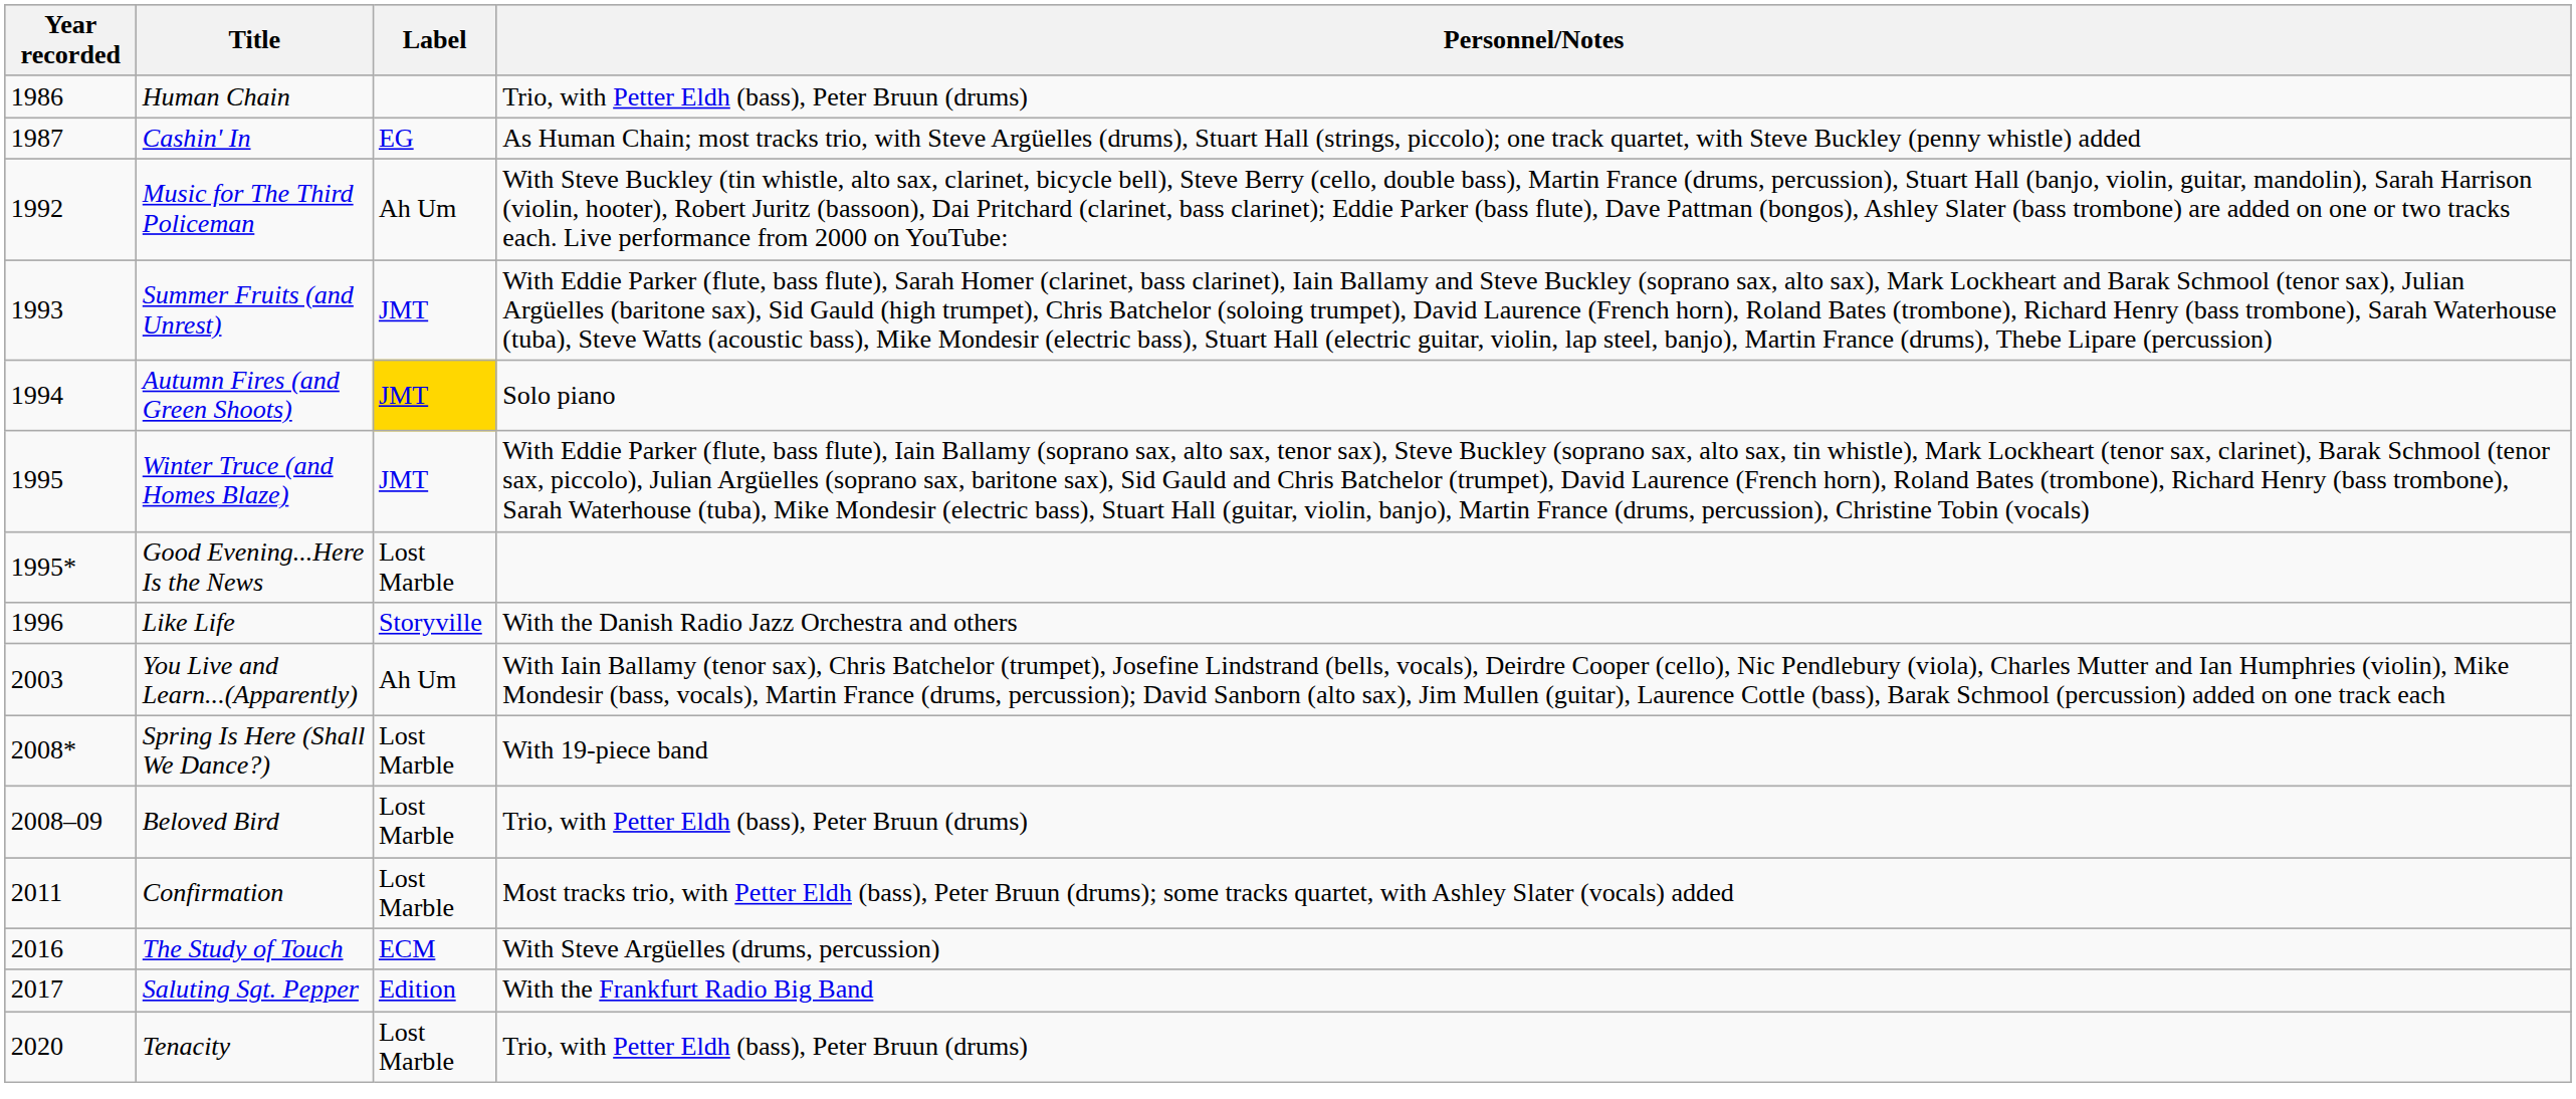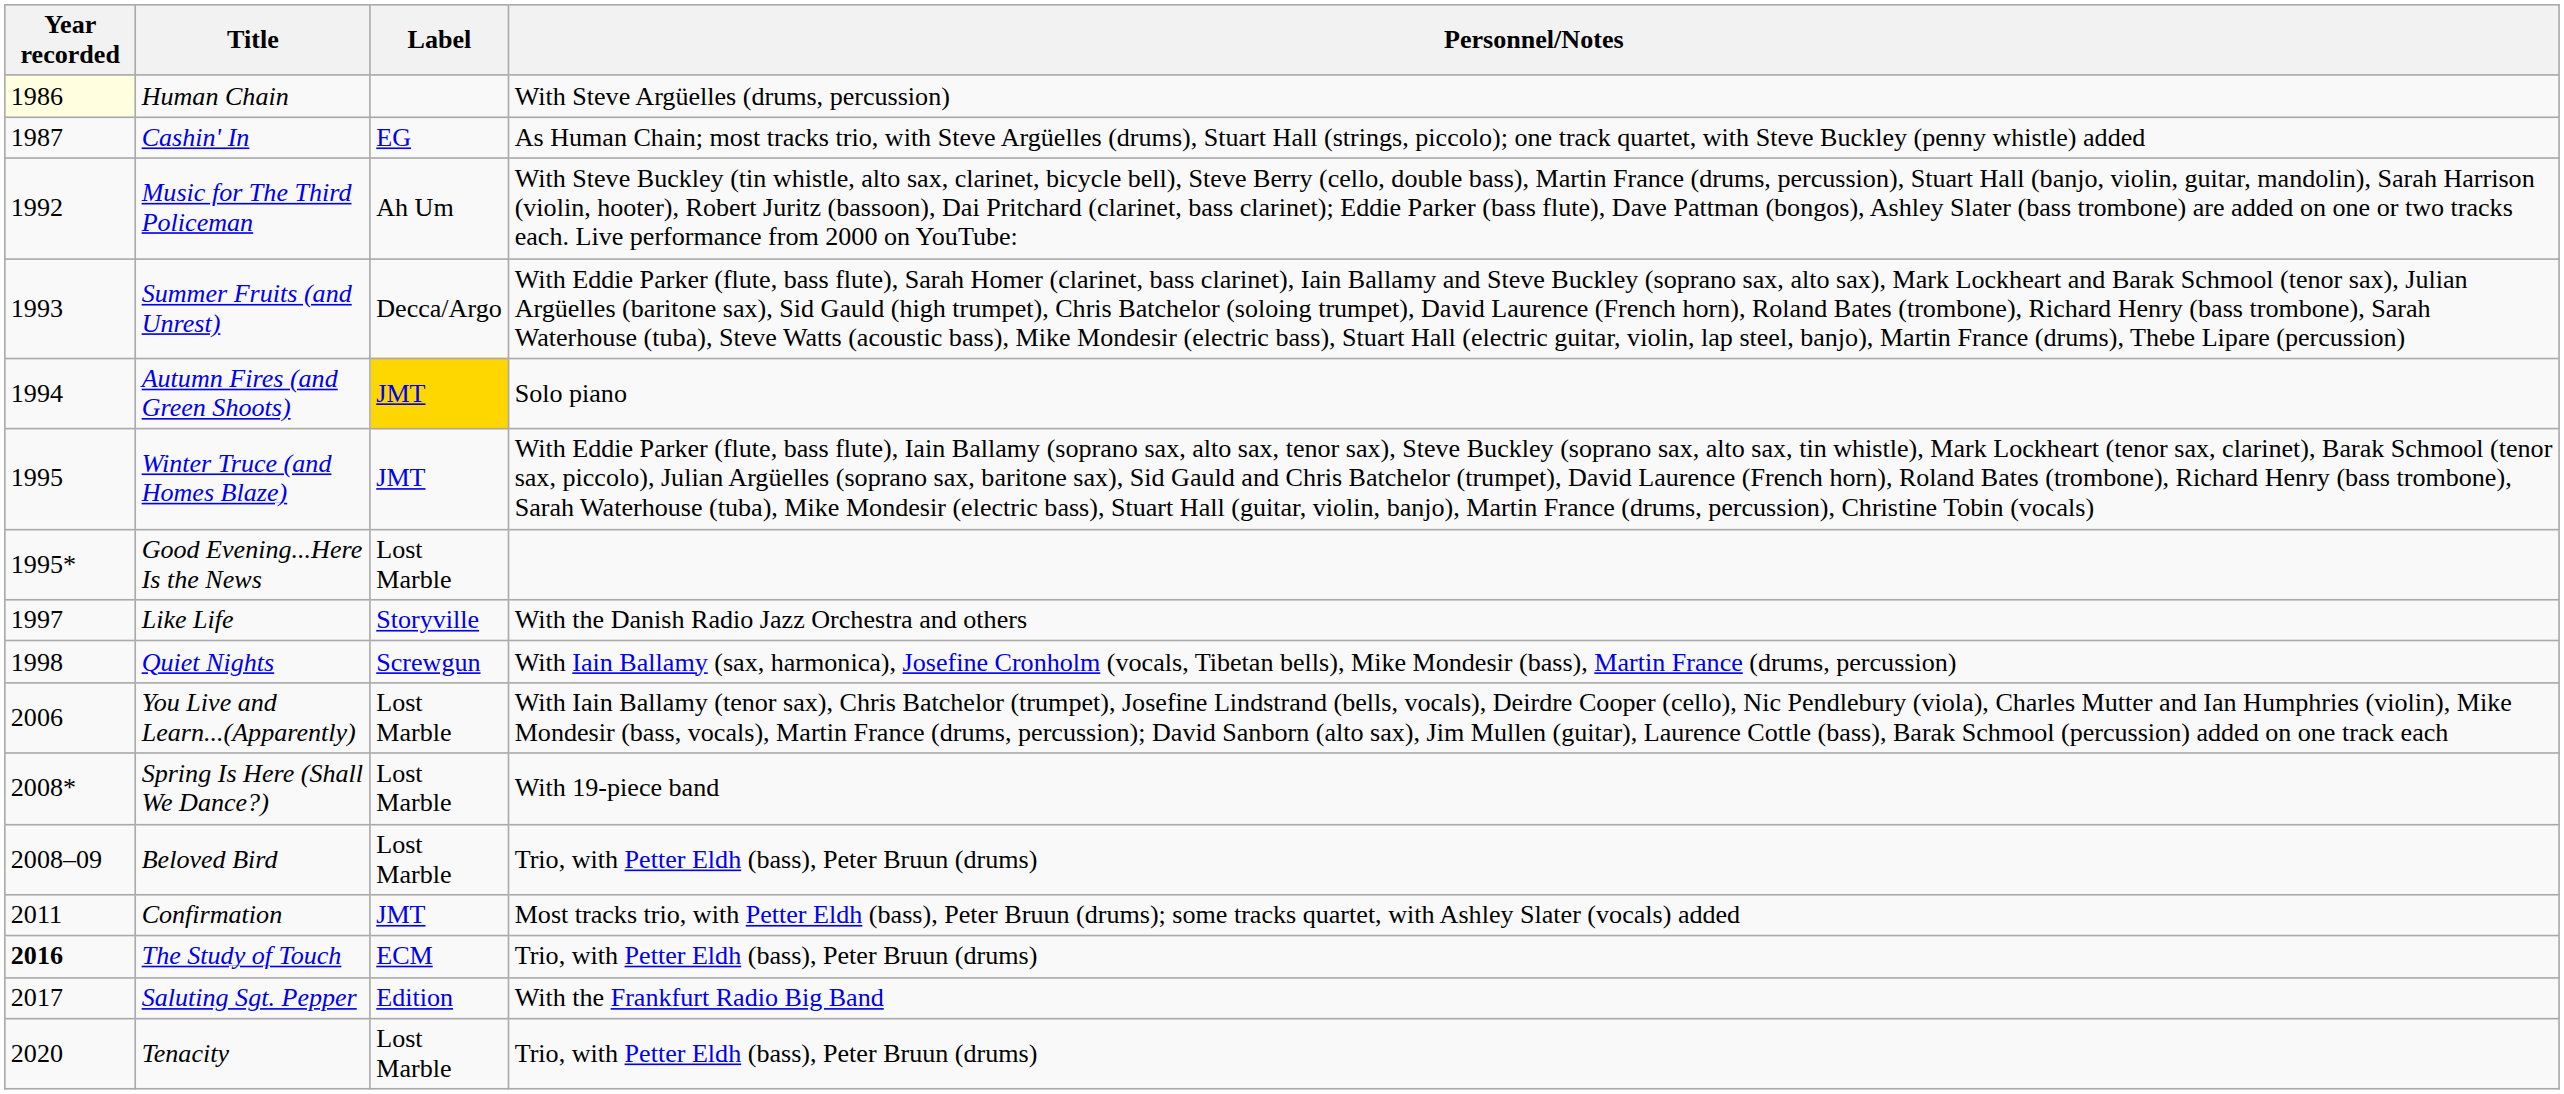 <table class="wikitable sortable">
 <tr>
 <th>Year recorded</th>
 <th>Title</th>
 <th>Label</th>
 <th>Personnel/Notes</th>
 </tr>
 <tr>
-<td>1986</td>
+<td style="background: lightyellow;">1986</td>
 <td><em>Human Chain</em></td>
 <td></td>
-<td>Trio, with <a href='#'>Petter Eldh</a> (bass), Peter Bruun (drums)</td>
+<td>With Steve Argüelles (drums, percussion)</td>
 </tr>
 <tr>
 <td>1987</td>
 <td><em><a href='#'>Cashin' In</a></em></td>
 <td><a href='#'>EG</a></td>
 <td>As Human Chain; most tracks trio, with Steve Argüelles (drums), Stuart Hall (strings, piccolo); one track quartet, with Steve Buckley (penny whistle) added</td>
 </tr>
 <tr>
 <td>1992</td>
 <td><em><a href='#'>Music for The Third Policeman</a></em></td>
 <td>Ah Um</td>
 <td>With Steve Buckley (tin whistle, alto sax, clarinet, bicycle bell), Steve Berry (cello, double bass), Martin France (drums, percussion), Stuart Hall (banjo, violin, guitar, mandolin), Sarah Harrison (violin, hooter), Robert Juritz (bassoon), Dai Pritchard (clarinet, bass clarinet); Eddie Parker (bass flute), Dave Pattman (bongos), Ashley Slater (bass trombone) are added on one or two tracks each. Live performance from 2000 on YouTube:</td>
 </tr>
 <tr>
 <td>1993</td>
 <td><em><a href='#'>Summer Fruits (and Unrest)</a></em></td>
-<td><a href='#'>JMT</a></td>
+<td>Decca/Argo</td>
 <td>With Eddie Parker (flute, bass flute), Sarah Homer (clarinet, bass clarinet), Iain Ballamy and Steve Buckley (soprano sax, alto sax), Mark Lockheart and Barak Schmool (tenor sax), Julian Argüelles (baritone sax), Sid Gauld (high trumpet), Chris Batchelor (soloing trumpet), David Laurence (French horn), Roland Bates (trombone), Richard Henry (bass trombone), Sarah Waterhouse (tuba), Steve Watts (acoustic bass), Mike Mondesir (electric bass), Stuart Hall (electric guitar, violin, lap steel, banjo), Martin France (drums), Thebe Lipare (percussion)</td>
 </tr>
 <tr>
 <td>1994</td>
 <td><em><a href='#'>Autumn Fires (and Green Shoots)</a></em></td>
 <td style="background: gold;"><a href='#'>JMT</a></td>
 <td>Solo piano</td>
 </tr>
 <tr>
 <td>1995</td>
 <td><em><a href='#'>Winter Truce (and Homes Blaze)</a></em></td>
 <td><a href='#'>JMT</a></td>
 <td>With Eddie Parker (flute, bass flute), Iain Ballamy (soprano sax, alto sax, tenor sax), Steve Buckley (soprano sax, alto sax, tin whistle), Mark Lockheart (tenor sax, clarinet), Barak Schmool (tenor sax, piccolo), Julian Argüelles (soprano sax, baritone sax), Sid Gauld and Chris Batchelor (trumpet), David Laurence (French horn), Roland Bates (trombone), Richard Henry (bass trombone), Sarah Waterhouse (tuba), Mike Mondesir (electric bass), Stuart Hall (guitar, violin, banjo), Martin France (drums, percussion), Christine Tobin (vocals)</td>
 </tr>
 <tr>
 <td>1995*</td>
 <td><em>Good Evening...Here Is the News</em></td>
 <td>Lost Marble</td>
 <td></td>
 </tr>
 <tr>
-<td>1996</td>
+<td>1997</td>
 <td><em>Like Life</em></td>
 <td><a href='#'>Storyville</a></td>
 <td>With the Danish Radio Jazz Orchestra and others</td>
 </tr>
 <tr>
-<td>2003</td>
+<td>1998</td>
+<td><em><a href='#'>Quiet Nights</a></em></td>
+<td><a href='#'>Screwgun</a></td>
+<td>With <a href='#'>Iain Ballamy</a> (sax, harmonica), <a href='#'>Josefine Cronholm</a> (vocals, Tibetan bells), Mike Mondesir (bass), <a href='#'>Martin France</a> (drums, percussion)</td>
+</tr>
+<tr>
+<td>2006</td>
 <td><em>You Live and Learn...(Apparently)</em></td>
-<td>Ah Um</td>
+<td>Lost Marble</td>
 <td>With Iain Ballamy (tenor sax), Chris Batchelor (trumpet), Josefine Lindstrand (bells, vocals), Deirdre Cooper (cello), Nic Pendlebury (viola), Charles Mutter and Ian Humphries (violin), Mike Mondesir (bass, vocals), Martin France (drums, percussion); David Sanborn (alto sax), Jim Mullen (guitar), Laurence Cottle (bass), Barak Schmool (percussion) added on one track each</td>
 </tr>
 <tr>
 <td>2008*</td>
 <td><em>Spring Is Here (Shall We Dance?)</em></td>
 <td>Lost Marble</td>
 <td>With 19-piece band</td>
 </tr>
 <tr>
 <td>2008–09</td>
 <td><em>Beloved Bird</em></td>
 <td>Lost Marble</td>
 <td>Trio, with <a href='#'>Petter Eldh</a> (bass), Peter Bruun (drums)</td>
 </tr>
 <tr>
 <td>2011</td>
 <td><em>Confirmation</em></td>
-<td>Lost Marble</td>
+<td><a href='#'>JMT</a></td>
 <td>Most tracks trio, with <a href='#'>Petter Eldh</a> (bass), Peter Bruun (drums); some tracks quartet, with Ashley Slater (vocals) added</td>
 </tr>
 <tr>
-<td>2016</td>
+<td><strong>2016</strong></td>
 <td><em><a href='#'>The Study of Touch</a></em></td>
 <td><a href='#'>ECM</a></td>
-<td>With Steve Argüelles (drums, percussion)</td>
+<td>Trio, with <a href='#'>Petter Eldh</a> (bass), Peter Bruun (drums)</td>
 </tr>
 <tr>
 <td>2017</td>
 <td><em><a href='#'>Saluting Sgt. Pepper</a></em></td>
 <td><a href='#'>Edition</a></td>
 <td>With the <a href='#'>Frankfurt Radio Big Band</a></td>
 </tr>
 <tr>
 <td>2020</td>
 <td><em>Tenacity</em></td>
 <td>Lost Marble</td>
 <td>Trio, with <a href='#'>Petter Eldh</a> (bass), Peter Bruun (drums)</td>
 </tr>
 </table>
